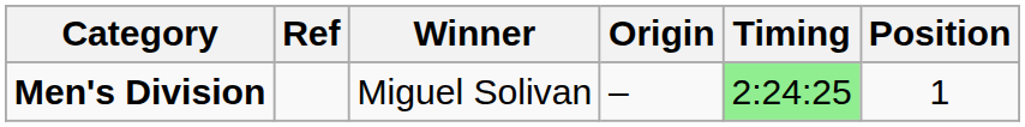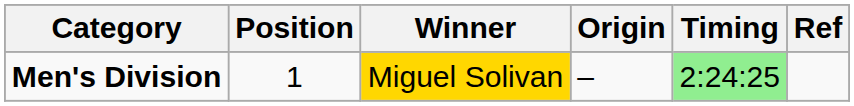 <table class="wikitable">
 <tr>
 <th>Category</th>
-<th>Ref</th>
+<th>Position</th>
 <th>Winner</th>
 <th>Origin</th>
 <th>Timing</th>
-<th>Position</th>
+<th>Ref</th>
 </tr>
 <tr>
 <td><strong>Men's Division</strong></td>
-<td></td>
-<td>Miguel Solivan</td>
+<td style="text-align:center;">1</td>
+<td style="background: gold;">Miguel Solivan</td>
 <td>–</td>
 <td style="background: lightgreen;">2:24:25</td>
-<td style="text-align:center;">1</td>
+<td></td>
 </tr>
 </table>
